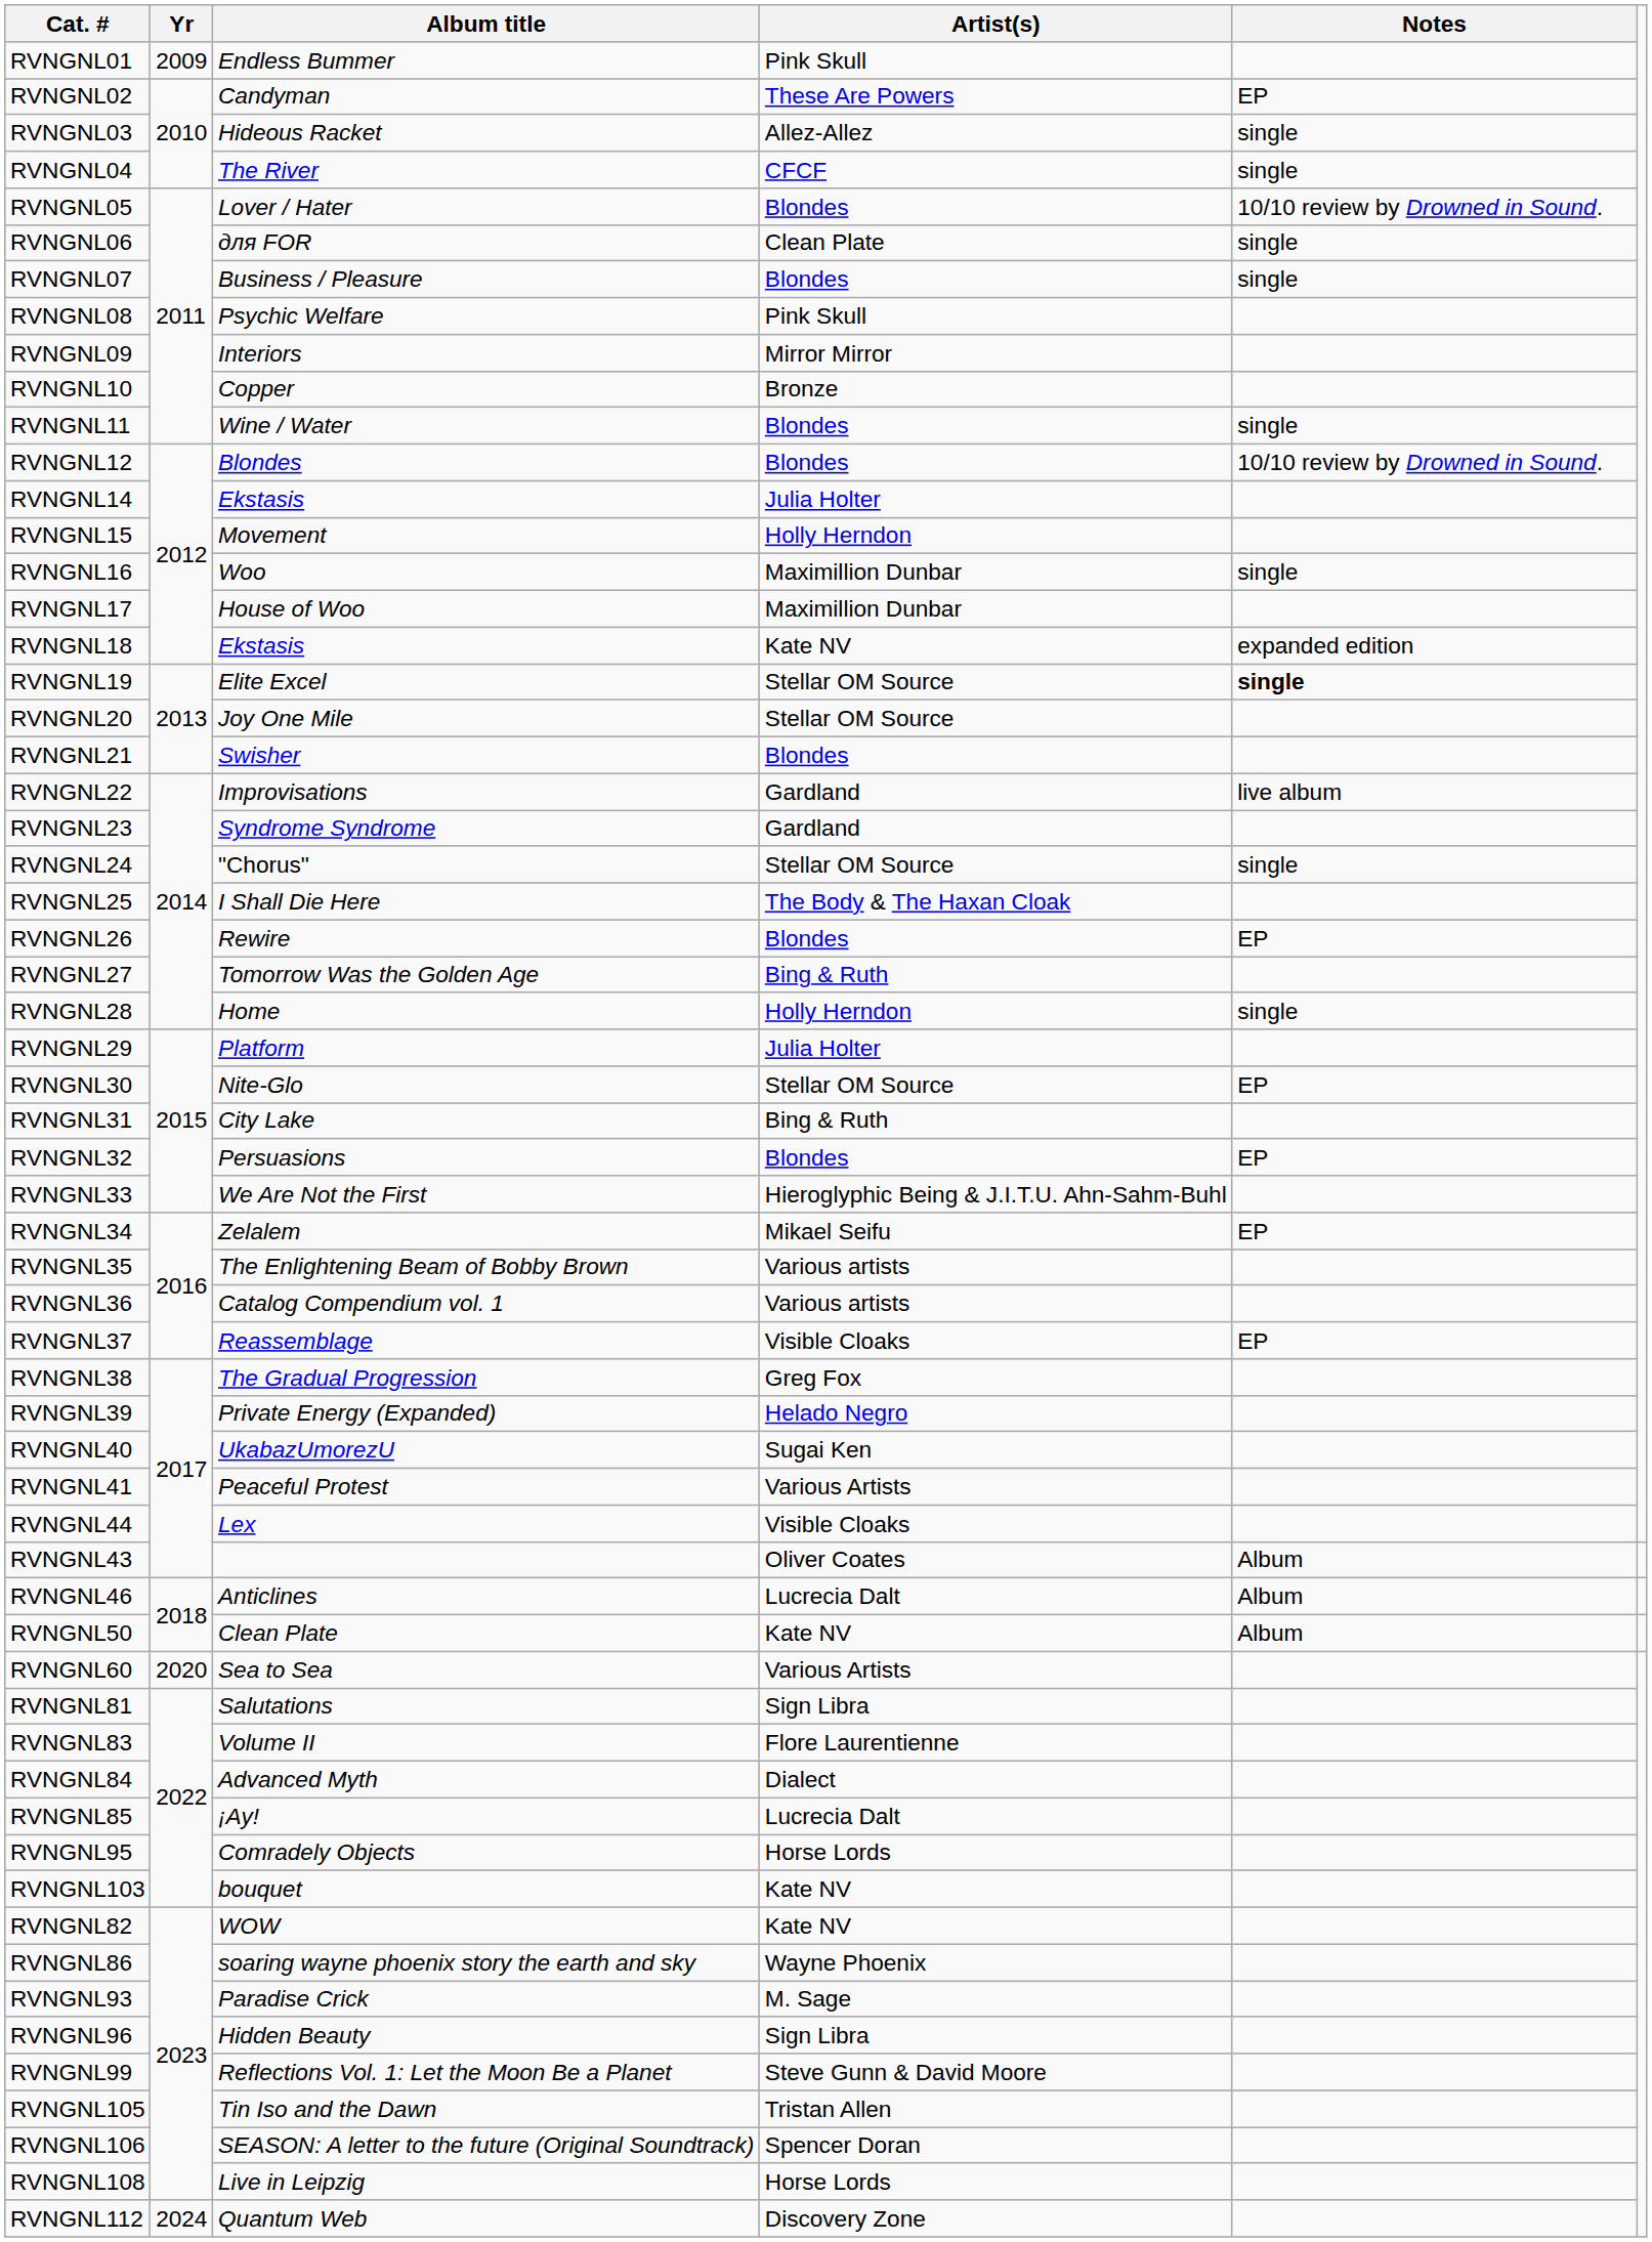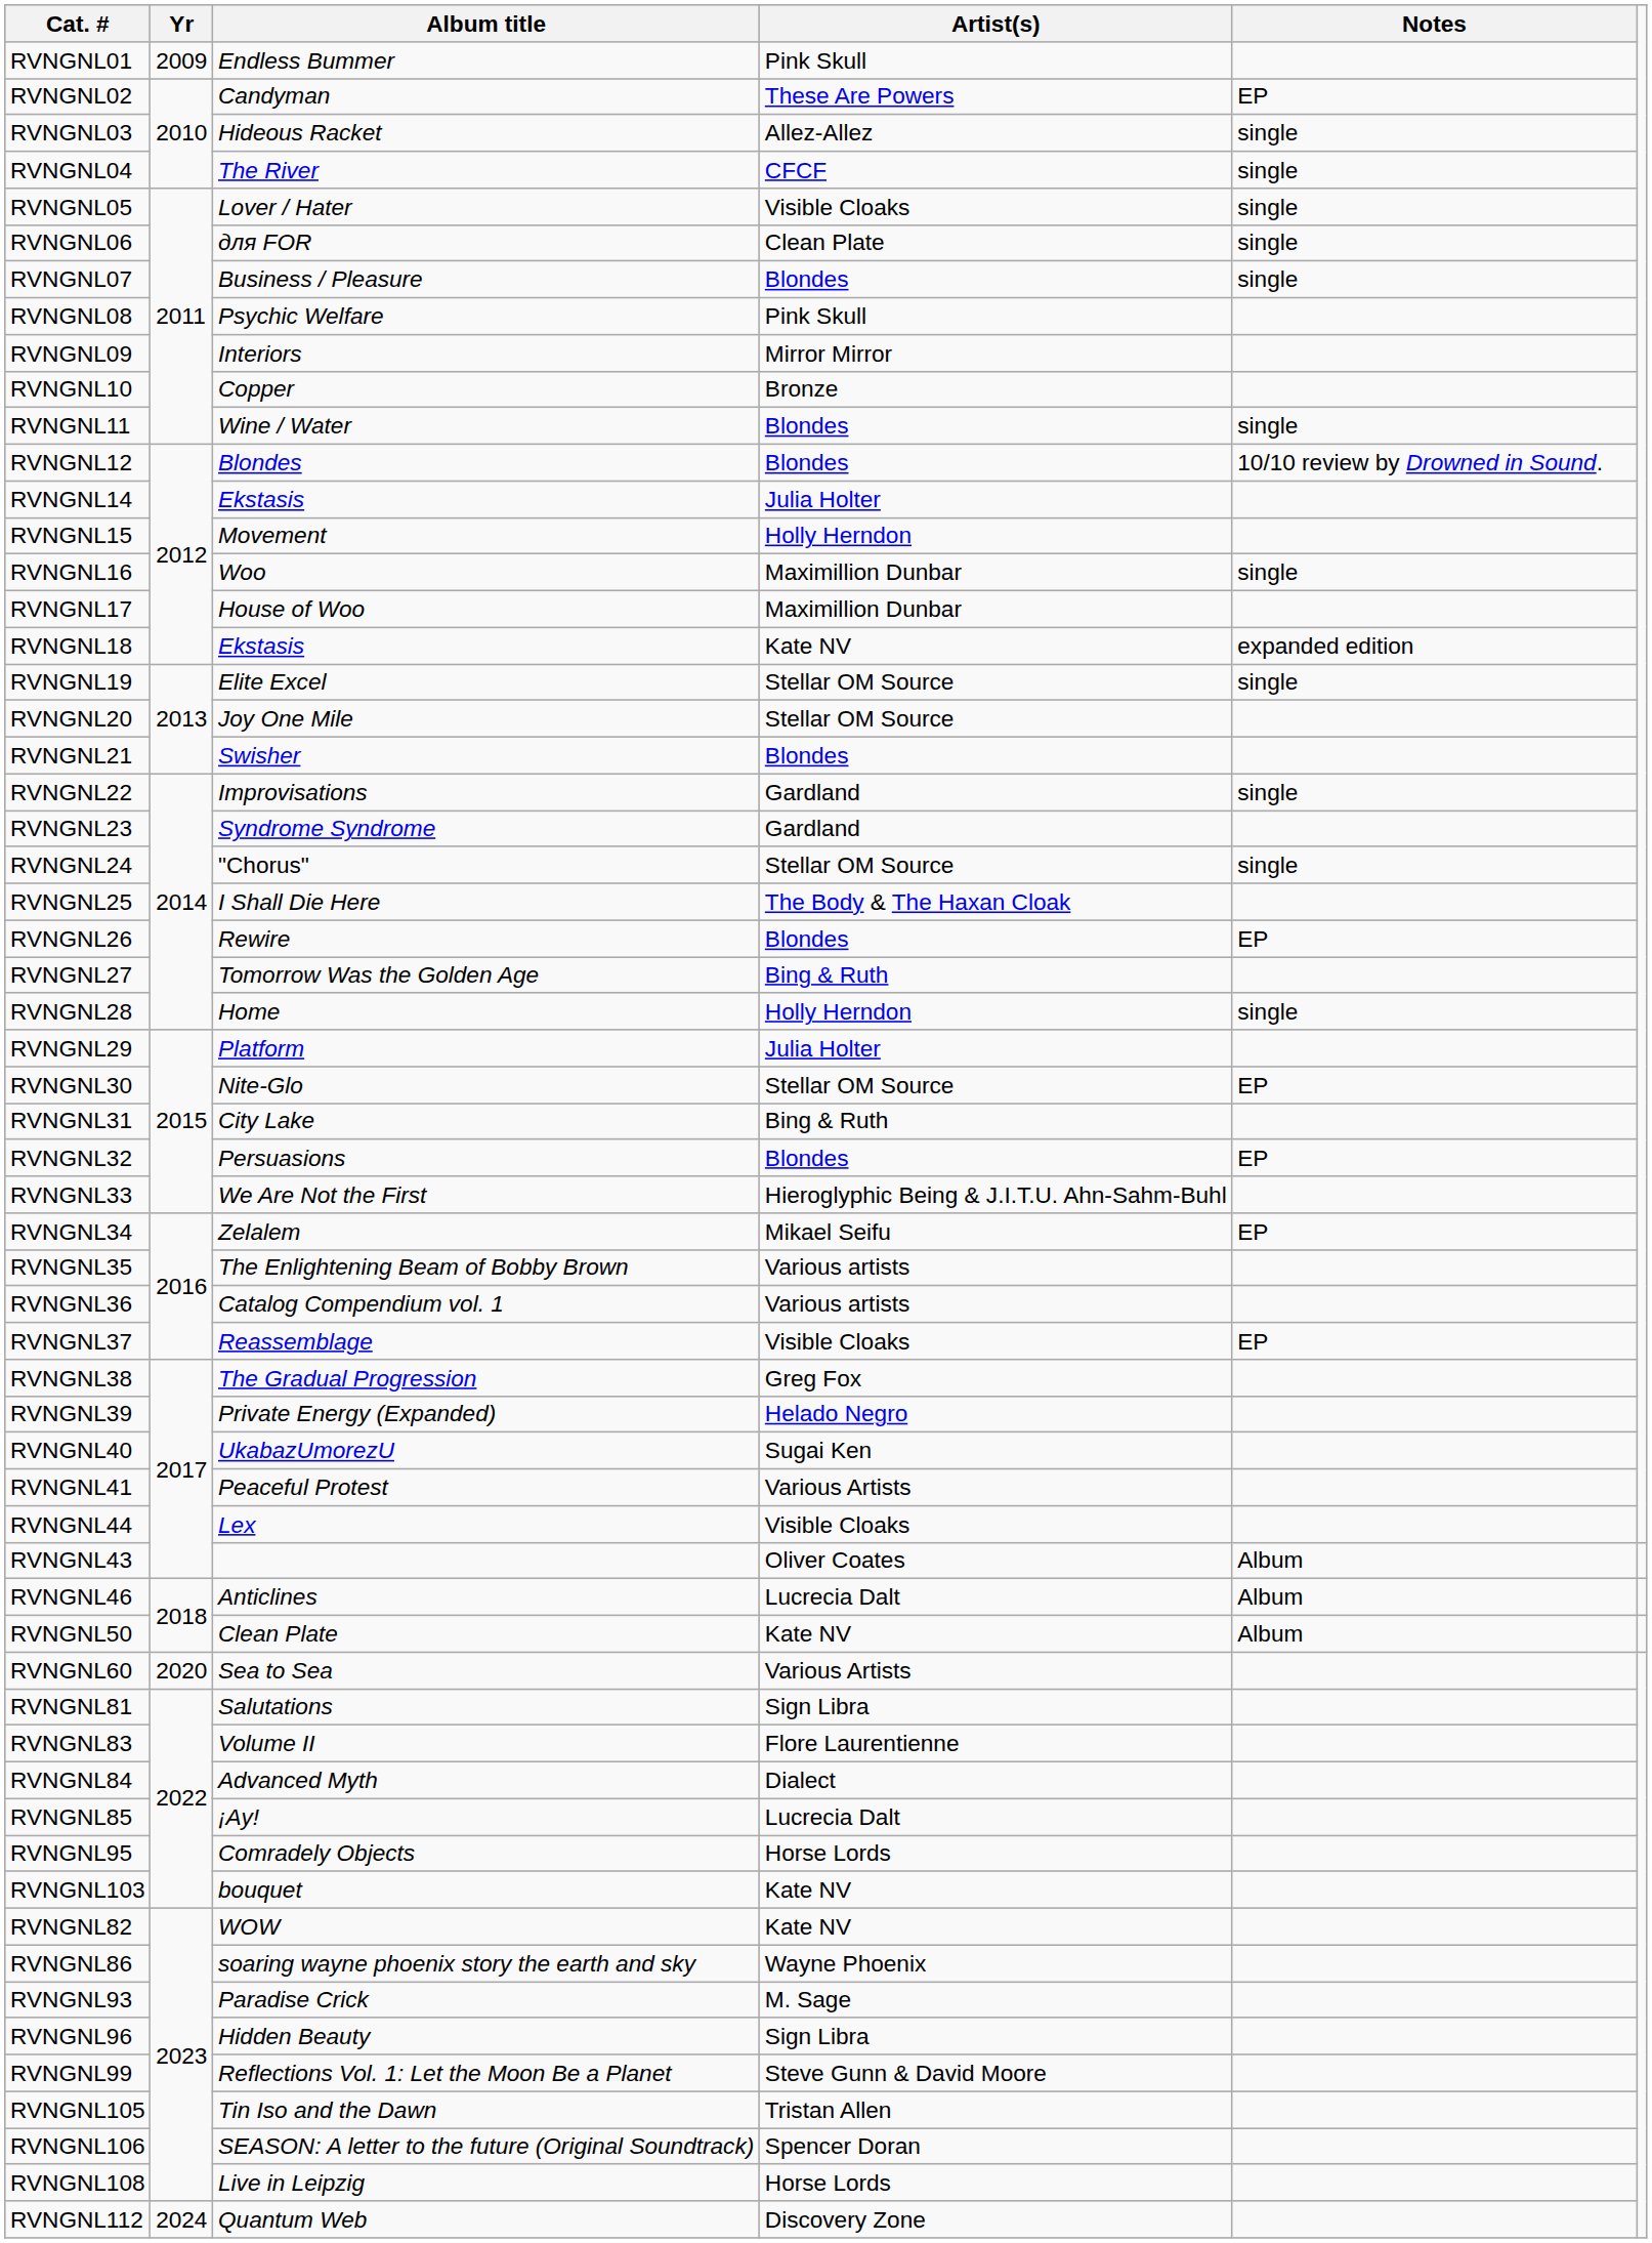 <table class="wikitable sortable" style="text-align:left;font-size:90%;">
 <tr>
 <th>Cat. #</th>
 <th data-sort-type="date;">Yr</th>
 <th>Album title</th>
 <th>Artist(s)</th>
 <th style="width:17em;">Notes</th>
 </tr>
 <tr>
 <td>RVNGNL01</td>
 <td>2009</td>
 <td><em>  Endless Bummer    </em></td>
 <td>Pink Skull</td>
 <td></td>
 </tr>
 <tr>
 <td>RVNGNL02</td>
 <td rowspan="3">2010</td>
 <td><em>  Candyman</em></td>
 <td><a href='#'>These Are Powers</a></td>
 <td>EP</td>
 </tr>
 <tr>
 <td>RVNGNL03</td>
 <td><em>   Hideous Racket </em></td>
 <td>Allez-Allez</td>
 <td>single</td>
 </tr>
 <tr>
 <td>RVNGNL04</td>
 <td><em> <a href='#'>The River</a></em></td>
 <td><a href='#'>CFCF</a></td>
 <td>single</td>
 </tr>
 <tr>
 <td>RVNGNL05</td>
 <td rowspan="7">2011</td>
 <td><em>  Lover / Hater </em></td>
-<td><a href='#'>Blondes</a></td>
-<td>10/10 review by <em><a href='#'>Drowned in Sound</a></em>.</td>
+<td>Visible Cloaks</td>
+<td>single</td>
 </tr>
 <tr>
 <td>RVNGNL06</td>
 <td><em> для FOR  </em></td>
 <td>Clean Plate</td>
 <td>single</td>
 </tr>
 <tr>
 <td>RVNGNL07</td>
 <td><em>  Business / Pleasure </em></td>
 <td><a href='#'>Blondes</a></td>
 <td>single</td>
 </tr>
 <tr>
 <td>RVNGNL08</td>
 <td><em>  Psychic Welfare</em></td>
 <td>Pink Skull</td>
 <td></td>
 </tr>
 <tr>
 <td>RVNGNL09</td>
 <td><em> Interiors</em></td>
 <td>Mirror Mirror</td>
 <td></td>
 </tr>
 <tr>
 <td>RVNGNL10</td>
 <td><em>  Copper</em></td>
 <td>Bronze</td>
 <td></td>
 </tr>
 <tr>
 <td>RVNGNL11</td>
 <td><em>  Wine / Water </em></td>
 <td><a href='#'>Blondes</a></td>
 <td>single</td>
 </tr>
 <tr>
 <td>RVNGNL12</td>
 <td rowspan="6">2012</td>
 <td><em><a href='#'>Blondes</a></em></td>
 <td><a href='#'>Blondes</a></td>
 <td>10/10 review by <em><a href='#'>Drowned in Sound</a></em>.</td>
 </tr>
 <tr>
 <td>RVNGNL14</td>
 <td><em>   <a href='#'>Ekstasis</a></em></td>
 <td><a href='#'>Julia Holter</a></td>
 <td></td>
 </tr>
 <tr>
 <td>RVNGNL15</td>
 <td><em>   Movement </em></td>
 <td><a href='#'>Holly Herndon</a></td>
 <td></td>
 </tr>
 <tr>
 <td>RVNGNL16</td>
 <td><em>   Woo</em></td>
 <td>Maximillion Dunbar</td>
 <td>single</td>
 </tr>
 <tr>
 <td>RVNGNL17</td>
 <td><em>  House of Woo</em></td>
 <td>Maximillion Dunbar</td>
 <td></td>
 </tr>
 <tr>
 <td>RVNGNL18</td>
 <td><em>   <a href='#'>Ekstasis</a></em></td>
 <td>Kate NV</td>
 <td>expanded edition</td>
 </tr>
 <tr>
 <td>RVNGNL19</td>
 <td rowspan="3">2013</td>
 <td><em> Elite Excel </em></td>
 <td>Stellar OM Source</td>
-<td><strong>single</strong></td>
+<td>single</td>
 </tr>
 <tr>
 <td>RVNGNL20</td>
 <td><em> Joy One Mile </em></td>
 <td>Stellar OM Source</td>
 <td></td>
 </tr>
 <tr>
 <td>RVNGNL21</td>
 <td><em><a href='#'>Swisher</a></em></td>
 <td><a href='#'>Blondes</a></td>
 <td></td>
 </tr>
 <tr>
 <td>RVNGNL22</td>
 <td rowspan="7">2014</td>
 <td><em> Improvisations</em></td>
 <td>Gardland</td>
-<td>live album</td>
+<td>single</td>
 </tr>
 <tr>
 <td>RVNGNL23</td>
 <td><em><a href='#'>Syndrome Syndrome</a></em></td>
 <td>Gardland</td>
 <td></td>
 </tr>
 <tr>
 <td>RVNGNL24</td>
 <td>"Chorus"</td>
 <td>Stellar OM Source</td>
 <td>single</td>
 </tr>
 <tr>
 <td>RVNGNL25</td>
 <td><em>  I Shall Die Here</em></td>
 <td><a href='#'>The Body</a> & <a href='#'>The Haxan Cloak</a></td>
 <td></td>
 </tr>
 <tr>
 <td>RVNGNL26</td>
 <td><em> Rewire</em></td>
 <td><a href='#'>Blondes</a></td>
 <td>EP</td>
 </tr>
 <tr>
 <td>RVNGNL27</td>
 <td><em> Tomorrow Was the Golden Age</em></td>
 <td><a href='#'>Bing & Ruth</a></td>
 <td></td>
 </tr>
 <tr>
 <td>RVNGNL28</td>
 <td><em> Home</em></td>
 <td><a href='#'>Holly Herndon</a></td>
 <td>single</td>
 </tr>
 <tr>
 <td>RVNGNL29</td>
 <td rowspan="5">2015</td>
 <td><em><a href='#'>Platform</a></em></td>
 <td><a href='#'>Julia Holter</a></td>
 <td></td>
 </tr>
 <tr>
 <td>RVNGNL30</td>
 <td><em> Nite-Glo</em></td>
 <td>Stellar OM Source</td>
 <td>EP</td>
 </tr>
 <tr>
 <td>RVNGNL31</td>
 <td><em> City Lake</em></td>
 <td>Bing & Ruth</td>
 <td></td>
 </tr>
 <tr>
 <td>RVNGNL32</td>
 <td><em> Persuasions</em></td>
 <td><a href='#'>Blondes</a></td>
 <td>EP</td>
 </tr>
 <tr>
 <td>RVNGNL33</td>
 <td><em> We Are Not the First</em></td>
 <td>Hieroglyphic Being & J.I.T.U. Ahn-Sahm-Buhl</td>
 <td></td>
 </tr>
 <tr>
 <td>RVNGNL34</td>
 <td rowspan="4">2016</td>
 <td><em> Zelalem</em></td>
 <td>Mikael Seifu</td>
 <td>EP</td>
 </tr>
 <tr>
 <td>RVNGNL35</td>
 <td><em> The Enlightening Beam of Bobby Brown</em></td>
 <td>Various artists</td>
 <td></td>
 </tr>
 <tr>
 <td>RVNGNL36</td>
 <td><em> Catalog Compendium vol. 1</em></td>
 <td>Various artists</td>
 <td></td>
 </tr>
 <tr>
 <td>RVNGNL37</td>
 <td><em> <a href='#'>Reassemblage</a></em></td>
 <td>Visible Cloaks</td>
 <td>EP</td>
 </tr>
 <tr>
 <td>RVNGNL38</td>
 <td rowspan="6">2017</td>
 <td><em><a href='#'>The Gradual Progression</a></em></td>
 <td>Greg Fox</td>
 <td></td>
 </tr>
 <tr>
 <td>RVNGNL39</td>
 <td><em> Private Energy (Expanded)</em></td>
 <td><a href='#'>Helado Negro</a></td>
 <td></td>
 </tr>
 <tr>
 <td>RVNGNL40</td>
 <td><em> <a href='#'>UkabazUmorezU</a></em></td>
 <td>Sugai Ken</td>
 <td></td>
 </tr>
 <tr>
 <td>RVNGNL41</td>
 <td><em> Peaceful Protest</em></td>
 <td>Various Artists</td>
 <td></td>
 </tr>
 <tr>
 <td>RVNGNL44</td>
 <td><em> <a href='#'>Lex</a></em></td>
 <td>Visible Cloaks</td>
 <td></td>
 </tr>
 <tr>
 <td>RVNGNL43</td>
 <td><em> </em></td>
 <td>Oliver Coates</td>
 <td>Album</td>
 <td></td>
 </tr>
 <tr>
 <td>RVNGNL46</td>
 <td rowspan="2">2018</td>
 <td><em> Anticlines </em></td>
 <td>Lucrecia Dalt</td>
 <td>Album</td>
 <td></td>
 </tr>
 <tr>
 <td>RVNGNL50</td>
 <td><em>   Clean Plate </em></td>
 <td>Kate NV</td>
 <td>Album</td>
 <td></td>
 </tr>
 <tr>
 <td>RVNGNL60</td>
 <td>2020</td>
 <td><em> Sea to Sea </em></td>
 <td>Various Artists</td>
 <td></td>
 </tr>
 <tr>
 <td>RVNGNL81</td>
 <td rowspan="6">2022</td>
 <td><em> Salutations </em></td>
 <td>Sign Libra</td>
 <td></td>
 </tr>
 <tr>
 <td>RVNGNL83</td>
 <td><em> Volume II </em></td>
 <td>Flore Laurentienne</td>
 <td></td>
 </tr>
 <tr>
 <td>RVNGNL84</td>
 <td><em> Advanced Myth </em></td>
 <td>Dialect</td>
 <td></td>
 </tr>
 <tr>
 <td>RVNGNL85</td>
 <td><em> ¡Ay! </em></td>
 <td>Lucrecia Dalt</td>
 <td></td>
 </tr>
 <tr>
 <td>RVNGNL95</td>
 <td><em> Comradely Objects </em></td>
 <td>Horse Lords</td>
 <td></td>
 </tr>
 <tr>
 <td>RVNGNL103</td>
 <td><em> bouquet </em></td>
 <td>Kate NV</td>
 <td></td>
 </tr>
 <tr>
 <td>RVNGNL82</td>
 <td rowspan="8">2023</td>
 <td><em> WOW </em></td>
 <td>Kate NV</td>
 <td></td>
 </tr>
 <tr>
 <td>RVNGNL86</td>
 <td><em> soaring wayne phoenix story the earth and sky </em></td>
 <td>Wayne Phoenix</td>
 <td></td>
 </tr>
 <tr>
 <td>RVNGNL93</td>
 <td><em> Paradise Crick </em></td>
 <td>M. Sage</td>
 <td></td>
 </tr>
 <tr>
 <td>RVNGNL96</td>
 <td><em> Hidden Beauty </em></td>
 <td>Sign Libra</td>
 <td></td>
 </tr>
 <tr>
 <td>RVNGNL99</td>
 <td><em> Reflections Vol. 1: Let the Moon Be a Planet </em></td>
 <td>Steve Gunn & David Moore</td>
 <td></td>
 </tr>
 <tr>
 <td>RVNGNL105</td>
 <td><em> Tin Iso and the Dawn </em></td>
 <td>Tristan Allen</td>
 <td></td>
 </tr>
 <tr>
 <td>RVNGNL106</td>
 <td><em> SEASON: A letter to the future (Original Soundtrack) </em></td>
 <td>Spencer Doran</td>
 <td></td>
 </tr>
 <tr>
 <td>RVNGNL108</td>
 <td><em> Live in Leipzig </em></td>
 <td>Horse Lords</td>
 <td></td>
 </tr>
 <tr>
 <td>RVNGNL112</td>
 <td>2024</td>
 <td><em> Quantum Web </em></td>
 <td>Discovery Zone</td>
 <td></td>
 </tr>
 </table>
